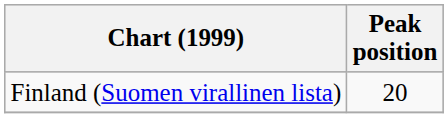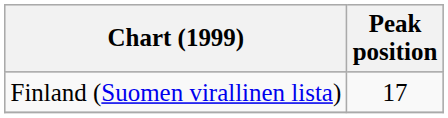 <table class="wikitable sortable">
 <tr>
 <th>Chart (1999)</th>
 <th>Peak<br>position</th>
 </tr>
 <tr>
 <td>Finland (<a href='#'>Suomen virallinen lista</a>)</td>
-<td align="center">20</td>
+<td align="center">17</td>
 </tr>
 <tr>
 </tr>
 </table>
